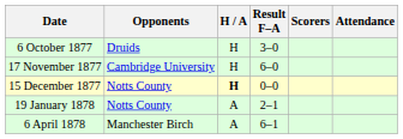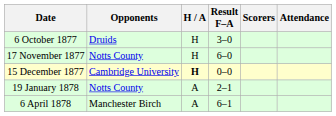 <table class="wikitable" style="text-align:center">
 <tr>
 <th>Date</th>
 <th>Opponents</th>
 <th>H / A</th>
 <th>Result<br>F–A</th>
 <th>Scorers</th>
 <th>Attendance</th>
 </tr>
 <tr bgcolor=#ddffdd>
 <td>6 October 1877</td>
 <td align="left"> <a href='#'>Druids</a></td>
 <td>H</td>
 <td>3–0</td>
 <td></td>
 <td></td>
 </tr>
 <tr bgcolor=#ddffdd>
 <td>17 November 1877</td>
-<td align="left"> <a href='#'>Cambridge University</a></td>
+<td align="left"> <a href='#'>Notts County</a></td>
 <td>H</td>
 <td>6–0</td>
 <td></td>
 <td></td>
 </tr>
 <tr bgcolor=#ffffcc>
 <td>15 December 1877</td>
-<td align="left"> <a href='#'>Notts County</a></td>
+<td align="left"> <a href='#'>Cambridge University</a></td>
 <td><strong>H</strong></td>
 <td>0–0</td>
 <td></td>
 <td></td>
 </tr>
 <tr bgcolor=#ddffdd>
 <td>19 January 1878</td>
 <td align="left"> <a href='#'>Notts County</a></td>
 <td>A</td>
 <td>2–1</td>
 <td></td>
 <td></td>
 </tr>
 <tr bgcolor=#ddffdd>
 <td>6 April 1878</td>
 <td align="left"> Manchester Birch</td>
 <td>A</td>
 <td>6–1</td>
 <td></td>
 <td></td>
 </tr>
 </table>
